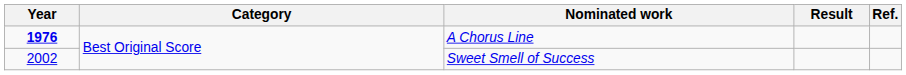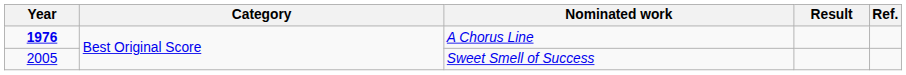 <table class=wikitable>
 <tr>
 <th scope="col" style="width:5em;">Year</th>
 <th scope="col" style="width:26em;">Category</th>
 <th scope="col" style="width:25em;">Nominated work</th>
 <th scope="col" style="width:5em;">Result</th>
 <th>Ref.</th>
 </tr>
 <tr>
 <td style="text-align:center;"><strong><a href='#'>1976</a></strong></td>
 <td rowspan="2"><a href='#'>Best Original Score</a></td>
 <td><em><a href='#'>A Chorus Line</a></em></td>
 <td></td>
 <td align="center"></td>
 </tr>
 <tr>
-<td style="text-align:center;"><a href='#'>2002</a></td>
+<td style="text-align:center;"><a href='#'>2005</a></td>
 <td><em><a href='#'>Sweet Smell of Success</a></em></td>
 <td></td>
 <td align="center"></td>
 </tr>
 </table>
